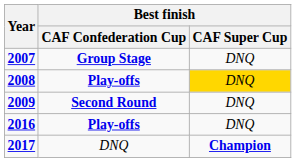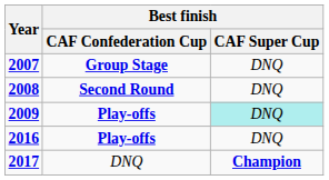 <table Class="wikitable" style="text-align: center;">
 <tr>
 <th rowspan="2">Year</th>
 <th colspan="7">Best finish</th>
 </tr>
 <tr>
 <th>CAF Confederation Cup</th>
 <th>CAF Super Cup</th>
 </tr>
 <tr>
 <td><strong><a href='#'>2007</a></strong></td>
 <td><strong><a href='#'>Group Stage</a></strong></td>
 <td><em>DNQ</em></td>
 </tr>
 <tr>
 <td><strong><a href='#'>2008</a></strong></td>
-<td><strong><a href='#'>Play-offs</a></strong></td>
-<td style="background: gold;"><em>DNQ</em></td>
+<td><strong><a href='#'>Second Round</a></strong></td>
+<td><em>DNQ</em></td>
 </tr>
 <tr>
 <td><strong><a href='#'>2009</a></strong></td>
-<td><strong><a href='#'>Second Round</a></strong></td>
-<td><em>DNQ</em></td>
+<td><strong><a href='#'>Play-offs</a></strong></td>
+<td style="background: paleturquoise;"><em>DNQ</em></td>
 </tr>
 <tr>
 <td><strong><a href='#'>2016</a></strong></td>
 <td><strong><a href='#'>Play-offs</a></strong></td>
 <td><em>DNQ</em></td>
 </tr>
 <tr>
 <td><strong><a href='#'>2017</a></strong></td>
 <td><em>DNQ</em></td>
 <td><strong><a href='#'>Champion</a></strong></td>
 </tr>
 </table>
